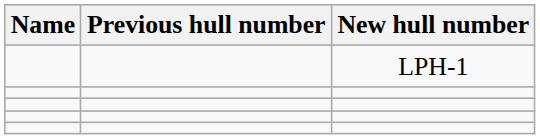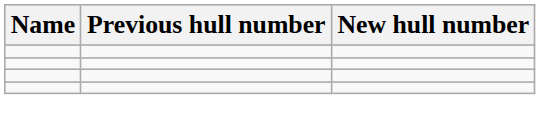 <table class="wikitable">
 <tr>
 <th>Name</th>
 <th>Previous hull number</th>
 <th>New hull number</th>
-</tr>
-<tr>
-<td></td>
-<td></td>
-<td align=center>LPH-1</td>
 </tr>
 <tr>
 <td></td>
 <td></td>
 <td></td>
 </tr>
 <tr>
 <td></td>
 <td></td>
 <td></td>
 </tr>
 <tr>
 <td></td>
 <td></td>
 <td></td>
 </tr>
 <tr>
 <td></td>
 <td></td>
 <td></td>
 </tr>
 </table>
